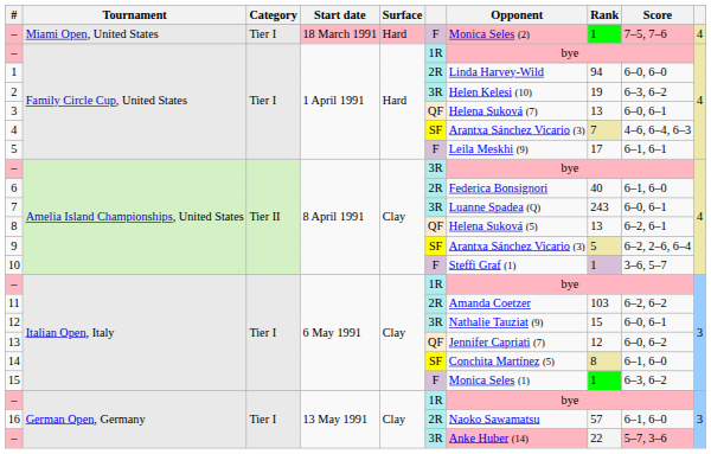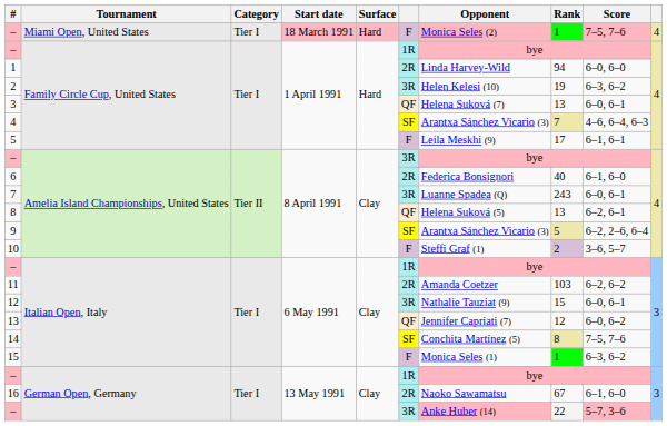 <table class="wikitable sortable">
 <tr>
 <th scope="col">#</th>
 <th scope="col">Tournament</th>
 <th scope="col">Category</th>
 <th scope="col">Start date</th>
 <th scope="col">Surface</th>
 <th scope="col"></th>
 <th scope="col">Opponent</th>
 <th scope="col">Rank</th>
 <th class="unsortable" scope="col">Score</th>
 <th></th>
 </tr>
 <tr bgcolor="lightpink">
 <td align="center">–</td>
 <td bgcolor="#E9E9E9"><a href='#'>Miami Open</a>, United States</td>
 <td bgcolor="#E9E9E9">Tier I</td>
 <td>18 March 1991</td>
 <td>Hard</td>
 <td bgcolor=thistle align="center">F</td>
 <td> <a href='#'>Monica Seles</a> <small>(2)</small></td>
 <td align="left" bgcolor=lime>1</td>
 <td>7–5, 7–6</td>
 <td bgcolor=eee8aa>4</td>
 </tr>
 <tr>
 <td align="center"  bgcolor="lightpink">–</td>
 <td rowspan=6 bgcolor="#E9E9E9"><a href='#'>Family Circle Cup</a>, United States</td>
 <td rowspan=6 bgcolor="#E9E9E9">Tier I</td>
 <td rowspan=6>1 April 1991</td>
 <td rowspan=6>Hard</td>
 <td bgcolor=afeeee align="center">1R</td>
 <td colspan=3 align=center bgcolor="lightpink">bye</td>
 <td rowspan=6 bgcolor=eee8aa>4</td>
 </tr>
 <tr>
 <td align="center">1</td>
 <td bgcolor=afeeee align="center">2R</td>
 <td> <a href='#'>Linda Harvey-Wild</a></td>
 <td>94</td>
 <td>6–0, 6–0</td>
 </tr>
 <tr>
 <td align="center">2</td>
 <td bgcolor=afeeee align="center">3R</td>
 <td> <a href='#'>Helen Kelesi</a> <small>(10)</small></td>
 <td>19</td>
 <td>6–3, 6–2</td>
 </tr>
 <tr>
 <td align="center">3</td>
 <td bgcolor=ffebcd align="center">QF</td>
 <td> <a href='#'>Helena Suková</a> <small>(7)</small></td>
 <td>13</td>
 <td>6–0, 6–1</td>
 </tr>
 <tr>
 <td align="center">4</td>
 <td bgcolor=yellow align="center">SF</td>
 <td> <a href='#'>Arantxa Sánchez Vicario</a> <small>(3)</small></td>
 <td bgcolor=eee8aa>7</td>
 <td>4–6, 6–4, 6–3</td>
 </tr>
 <tr>
 <td align="center">5</td>
 <td bgcolor=thistle align="center">F</td>
 <td> <a href='#'>Leila Meskhi</a> <small>(9)</small></td>
 <td>17</td>
 <td>6–1, 6–1</td>
 </tr>
 <tr>
 <td align="center"  bgcolor="lightpink">–</td>
 <td rowspan=6 bgcolor="#d4f1c5"><a href='#'>Amelia Island Championships</a>, United States</td>
 <td rowspan=6 bgcolor="#d4f1c5">Tier II</td>
 <td rowspan=6>8 April 1991</td>
 <td rowspan=6>Clay</td>
 <td bgcolor=afeeee align="center">3R</td>
 <td colspan=3 align=center bgcolor="lightpink">bye</td>
 <td rowspan=6 bgcolor=eee8aa>4</td>
 </tr>
 <tr>
 <td align="center">6</td>
 <td bgcolor=afeeee align="center">2R</td>
 <td> <a href='#'>Federica Bonsignori</a></td>
 <td>40</td>
 <td>6–1, 6–0</td>
 </tr>
 <tr>
 <td align="center">7</td>
 <td bgcolor=afeeee align="center">3R</td>
 <td> <a href='#'>Luanne Spadea</a> <small>(Q)</small></td>
 <td>243</td>
 <td>6–0, 6–1</td>
 </tr>
 <tr>
 <td align="center">8</td>
 <td bgcolor=ffebcd align="center">QF</td>
 <td> <a href='#'>Helena Suková</a> <small>(5)</small></td>
 <td>13</td>
 <td>6–2, 6–1</td>
 </tr>
 <tr>
 <td align="center">9</td>
 <td bgcolor=yellow align="center">SF</td>
 <td> <a href='#'>Arantxa Sánchez Vicario</a> <small>(3)</small></td>
 <td bgcolor=eee8aa>5</td>
 <td>6–2, 2–6, 6–4</td>
 </tr>
 <tr>
 <td align="center">10</td>
 <td bgcolor=thistle align="center">F</td>
 <td> <a href='#'>Steffi Graf</a> <small>(1)</small></td>
-<td bgcolor=thistle>1</td>
+<td bgcolor=thistle>2</td>
 <td>3–6, 5–7</td>
 </tr>
 <tr>
 <td align="center"  bgcolor="lightpink">–</td>
 <td rowspan=6 bgcolor="#E9E9E9"><a href='#'>Italian Open</a>, Italy</td>
 <td rowspan=6 bgcolor="#E9E9E9">Tier I</td>
 <td rowspan=6>6 May 1991</td>
 <td rowspan=6>Clay</td>
 <td bgcolor=afeeee align="center">1R</td>
 <td colspan=3 align=center bgcolor="lightpink">bye</td>
 <td rowspan=6 bgcolor=99ccff>3</td>
 </tr>
 <tr>
 <td align="center">11</td>
 <td bgcolor=afeeee align="center">2R</td>
 <td> <a href='#'>Amanda Coetzer</a></td>
 <td>103</td>
 <td>6–2, 6–2</td>
 </tr>
 <tr>
 <td align="center">12</td>
 <td bgcolor=afeeee align="center">3R</td>
 <td> <a href='#'>Nathalie Tauziat</a> <small>(9)</small></td>
 <td>15</td>
 <td>6–0, 6–1</td>
 </tr>
 <tr>
 <td align="center">13</td>
 <td bgcolor=ffebcd align="center">QF</td>
 <td> <a href='#'>Jennifer Capriati</a> <small>(7)</small></td>
 <td>12</td>
 <td>6–0, 6–2</td>
 </tr>
 <tr>
 <td align="center">14</td>
 <td bgcolor=yellow align="center">SF</td>
 <td> <a href='#'>Conchita Martínez</a> <small>(5)</small></td>
 <td bgcolor=eee8aa>8</td>
-<td>6–1, 6–0</td>
+<td>7–5, 7–6</td>
 </tr>
 <tr>
 <td align="center">15</td>
 <td bgcolor=thistle align="center">F</td>
 <td> <a href='#'>Monica Seles</a> <small>(1)</small></td>
 <td align="left" bgcolor=lime>1</td>
 <td>6–3, 6–2</td>
 </tr>
 <tr>
 <td align="center"  bgcolor="lightpink">–</td>
 <td rowspan=3 bgcolor="#E9E9E9"><a href='#'>German Open</a>, Germany</td>
 <td rowspan=3 bgcolor="#E9E9E9">Tier I</td>
 <td rowspan=3>13 May 1991</td>
 <td rowspan=3>Clay</td>
 <td bgcolor=afeeee align="center">1R</td>
 <td colspan=3 align=center bgcolor="lightpink">bye</td>
 <td rowspan=3 bgcolor=99ccff>3</td>
 </tr>
 <tr>
 <td align="center">16</td>
 <td bgcolor=afeeee align="center">2R</td>
 <td> <a href='#'>Naoko Sawamatsu</a></td>
-<td>57</td>
+<td>67</td>
 <td>6–1, 6–0</td>
 </tr>
 <tr>
 <td bgcolor="lightpink" align=center>–</td>
 <td bgcolor=afeeee align="center">3R</td>
 <td bgcolor="lightpink"> <a href='#'>Anke Huber</a> <small>(14)</small></td>
 <td align="left" bgcolor=#F4F4F4>22</td>
 <td bgcolor="lightpink">5–7, 3–6</td>
 </tr>
 </table>
